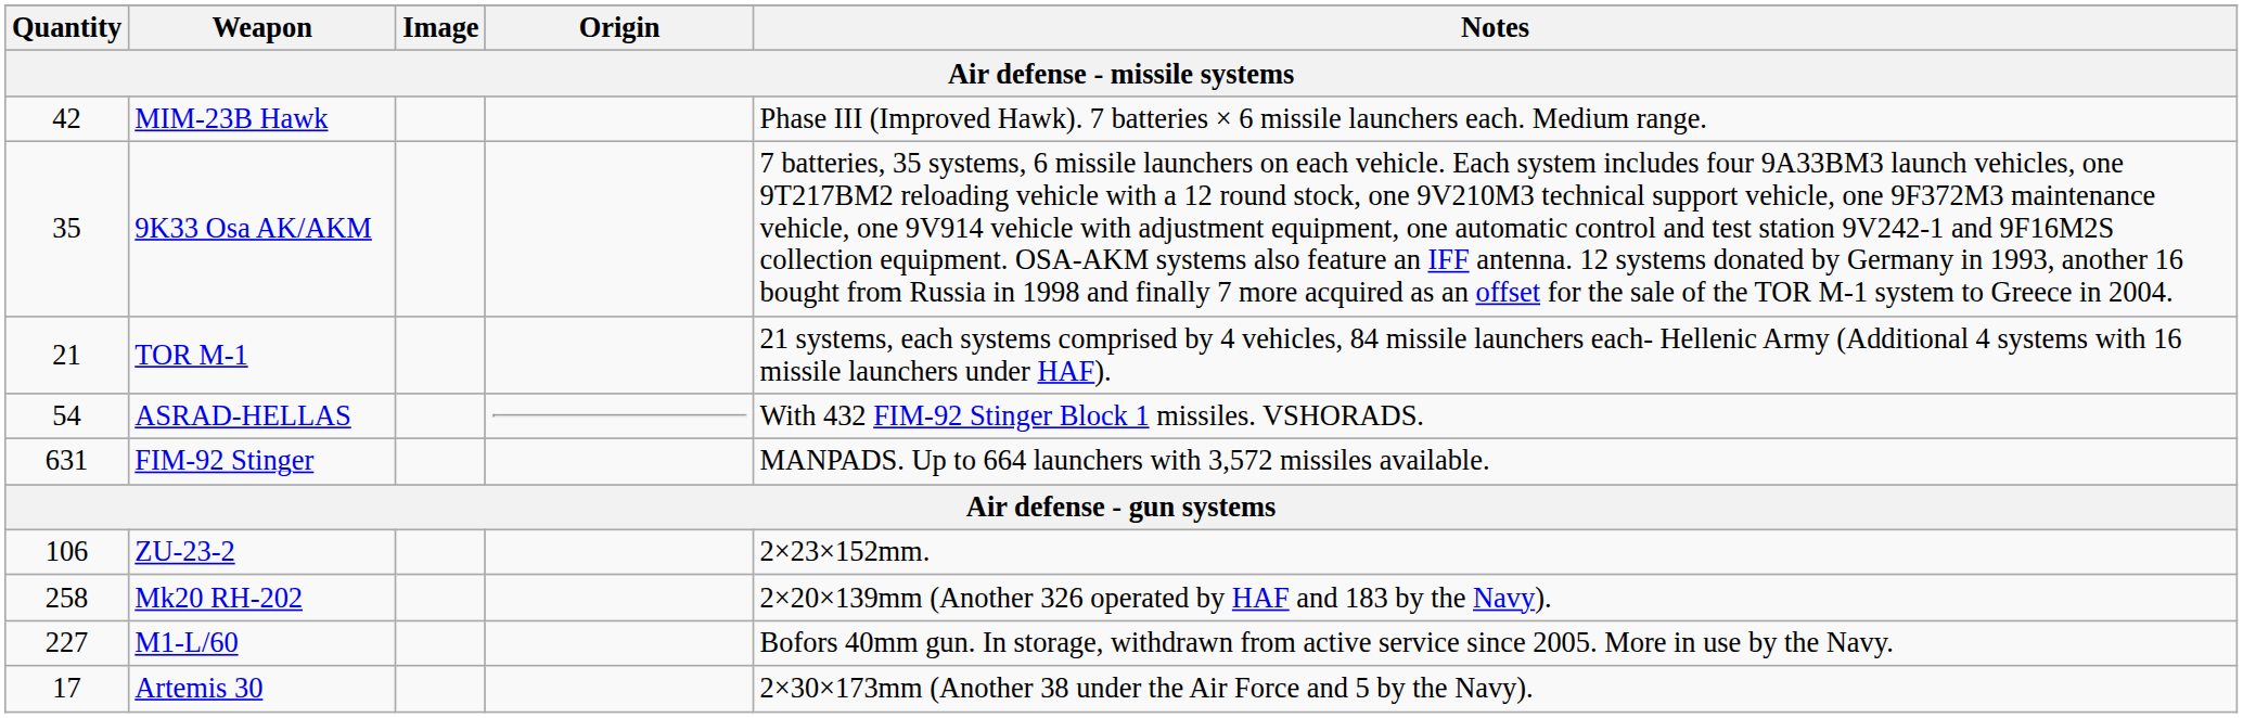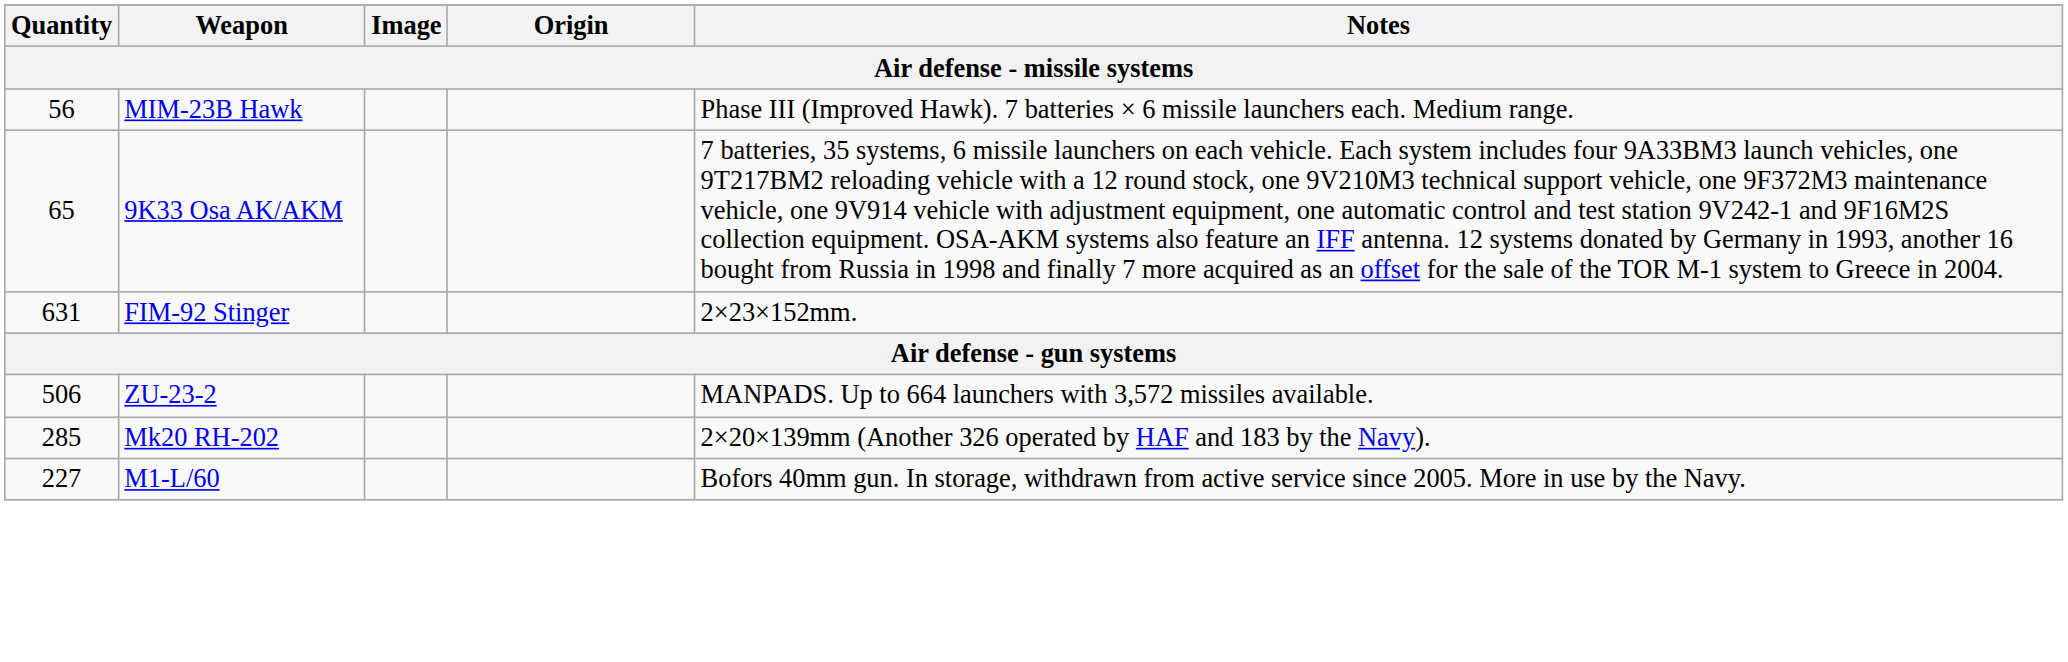 <table class="wikitable">
 <tr>
 </tr>
 <tr style=align="center">
 <th>Quantity</th>
 <th>Weapon</th>
 <th>Image</th>
 <th>Origin</th>
 <th>Notes</th>
 </tr>
 <tr>
 <th colspan="5">Air defense - missile systems</th>
 </tr>
 <tr>
-<td align="center">42</td>
+<td align="center">56</td>
 <td style="text-align:left; width:12%"><a href='#'>MIM-23B Hawk</a></td>
 <td></td>
 <td style="text-align:left; width:12%"></td>
 <td>Phase III (Improved Hawk). 7 batteries × 6 missile launchers each. Medium range.</td>
 </tr>
 <tr>
-<td align="center">35</td>
+<td align="center">65</td>
 <td><a href='#'>9K33 Osa AK/AKM</a></td>
 <td></td>
 <td></td>
 <td>7 batteries, 35 systems, 6 missile launchers on each vehicle. Each system includes four 9A33BM3 launch vehicles, one 9T217BM2 reloading vehicle with a 12 round stock, one 9V210M3 technical support vehicle, one 9F372M3 maintenance vehicle, one 9V914 vehicle with adjustment equipment, one automatic control and test station 9V242-1 and 9F16M2S collection equipment. OSA-AKM systems also feature an <a href='#'>IFF</a> antenna. 12 systems donated by Germany in 1993, another 16 bought from Russia in 1998 and finally 7 more acquired as an <a href='#'>offset</a> for the sale of the TOR M-1 system to Greece in 2004.</td>
 </tr>
 <tr>
-<td align="center">21</td>
-<td><a href='#'>TOR M-1</a></td>
+<td align="center">631</td>
+<td><a href='#'>FIM-92 Stinger</a></td>
 <td></td>
 <td></td>
-<td>21 systems, each systems comprised by 4 vehicles, 84 missile launchers each- Hellenic Army (Additional 4 systems with 16 missile launchers under <a href='#'>HAF</a>).</td>
+<td>2×23×152mm.</td>
 </tr>
 <tr>
-<td align="center">54</td>
-<td><a href='#'>ASRAD-HELLAS</a></td>
-<td></td>
-<td><hr></td>
-<td>With 432 <a href='#'>FIM-92 Stinger Block 1</a> missiles. VSHORADS.</td>
+<th colspan="5">Air defense - gun systems</th>
 </tr>
 <tr>
-<td align="center">631</td>
-<td><a href='#'>FIM-92 Stinger</a></td>
+<td align="center">506</td>
+<td><a href='#'>ZU-23-2</a></td>
 <td></td>
 <td></td>
 <td>MANPADS. Up to 664 launchers with 3,572 missiles available.</td>
 </tr>
 <tr>
-<th colspan="5">Air defense - gun systems</th>
-</tr>
-<tr>
-<td align="center">106</td>
-<td><a href='#'>ZU-23-2</a></td>
-<td></td>
-<td></td>
-<td>2×23×152mm.</td>
-</tr>
-<tr>
-<td align="center">258</td>
+<td align="center">285</td>
 <td><a href='#'>Mk20 RH-202</a></td>
 <td></td>
 <td></td>
 <td>2×20×139mm (Another 326 operated by <a href='#'>HAF</a> and 183 by the <a href='#'>Navy</a>).</td>
 </tr>
 <tr>
 <td align="center">227</td>
 <td><a href='#'>M1-L/60</a></td>
 <td></td>
 <td></td>
 <td>Bofors 40mm gun. In storage, withdrawn from active service since 2005. More in use by the Navy.</td>
 </tr>
-<tr>
-<td align="center">17</td>
-<td><a href='#'>Artemis 30</a></td>
-<td></td>
-<td></td>
-<td>2×30×173mm (Another 38 under the Air Force and 5 by the Navy).</td>
-</tr>
 </table>
